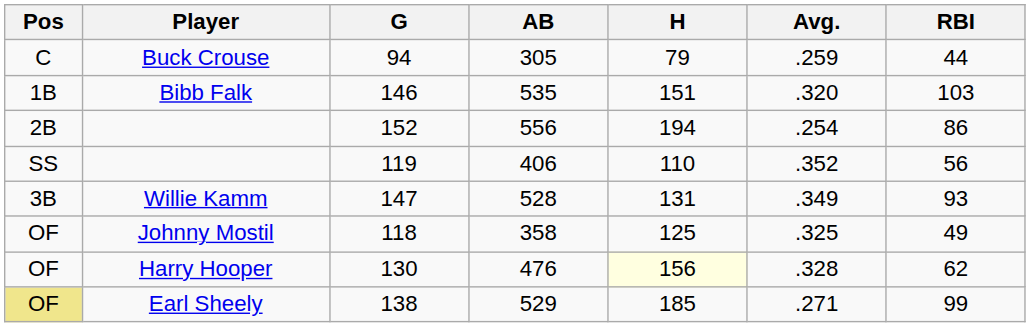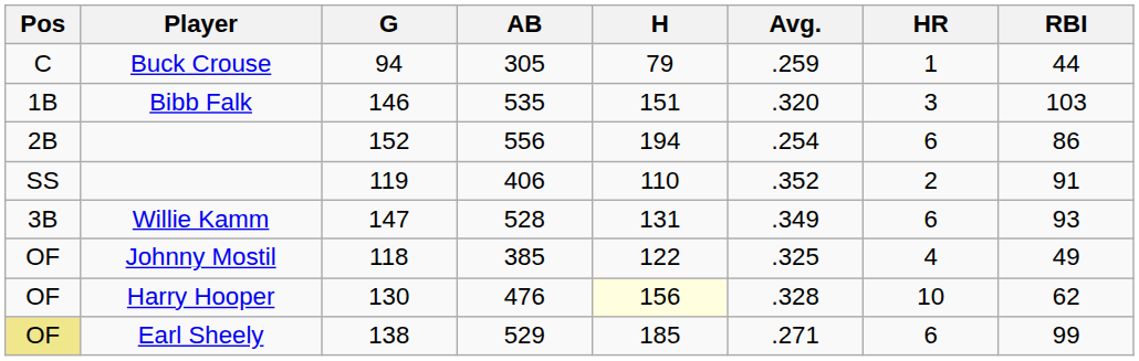 <table class="wikitable sortable">
 <tr>
 <th bgcolor="#DDDDFF" width="5%">Pos</th>
 <th bgcolor="#DDDDFF" width="16%">Player</th>
 <th bgcolor="#DDDDFF" width="9%">G</th>
 <th bgcolor="#DDDDFF" width="9%">AB</th>
 <th bgcolor="#DDDDFF" width="9%">H</th>
 <th bgcolor="#DDDDFF" width="9%">Avg.</th>
+<th bgcolor="#DDDDFF" width="9%">HR</th>
 <th bgcolor="#DDDDFF" width="9%">RBI</th>
 </tr>
 <tr align="center">
 <td>C</td>
 <td><a href='#'>Buck Crouse</a></td>
 <td>94</td>
 <td>305</td>
 <td>79</td>
 <td>.259</td>
+<td>1</td>
 <td>44</td>
 </tr>
 <tr align=center>
 <td>1B</td>
 <td><a href='#'>Bibb Falk</a></td>
 <td>146</td>
 <td>535</td>
 <td>151</td>
 <td>.320</td>
+<td>3</td>
 <td>103</td>
 </tr>
 <tr align=center>
 <td>2B</td>
 <td></td>
 <td>152</td>
 <td>556</td>
 <td>194</td>
 <td>.254</td>
+<td>6</td>
 <td>86</td>
 </tr>
 <tr align="center">
 <td>SS</td>
 <td></td>
 <td>119</td>
 <td>406</td>
 <td>110</td>
 <td>.352</td>
-<td>56</td>
+<td>2</td>
+<td>91</td>
 </tr>
 <tr align="center">
 <td>3B</td>
 <td><a href='#'>Willie Kamm</a></td>
 <td>147</td>
 <td>528</td>
 <td>131</td>
 <td>.349</td>
+<td>6</td>
 <td>93</td>
 </tr>
 <tr align=center>
 <td>OF</td>
 <td><a href='#'>Johnny Mostil</a></td>
 <td>118</td>
-<td>358</td>
-<td>125</td>
+<td>385</td>
+<td>122</td>
 <td>.325</td>
+<td>4</td>
 <td>49</td>
 </tr>
 <tr align=center>
 <td>OF</td>
 <td><a href='#'>Harry Hooper</a></td>
 <td>130</td>
 <td>476</td>
 <td style="background: lightyellow;">156</td>
 <td>.328</td>
+<td>10</td>
 <td>62</td>
 </tr>
 <tr align=center>
 <td style="background: khaki;">OF</td>
 <td><a href='#'>Earl Sheely</a></td>
 <td>138</td>
 <td>529</td>
 <td>185</td>
 <td>.271</td>
+<td>6</td>
 <td>99</td>
 </tr>
 </table>
